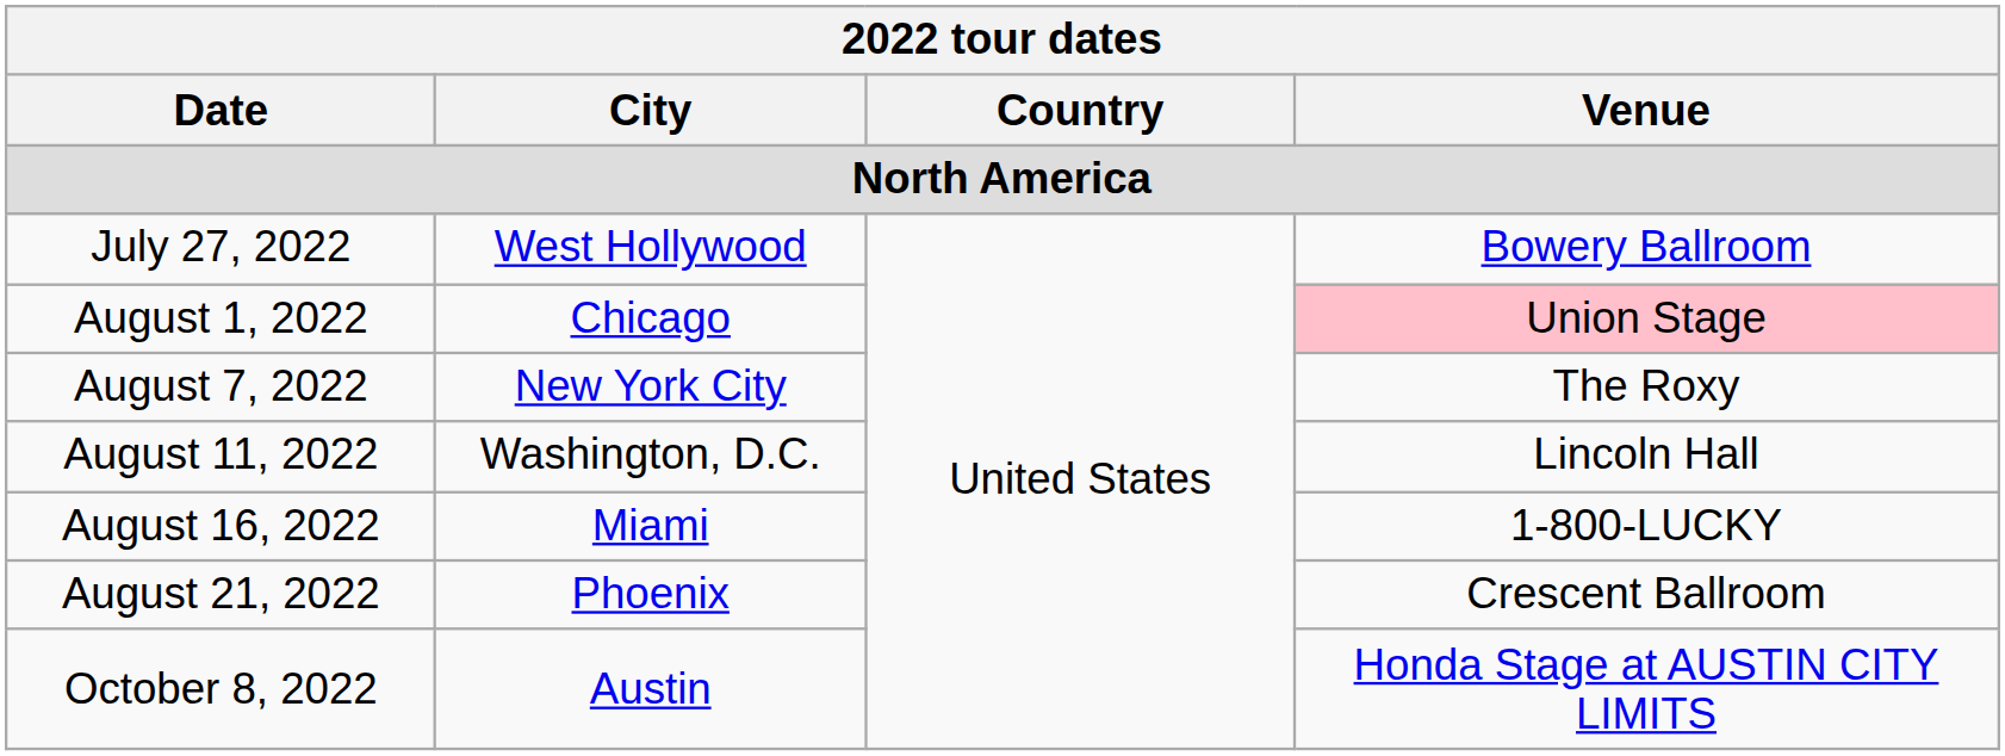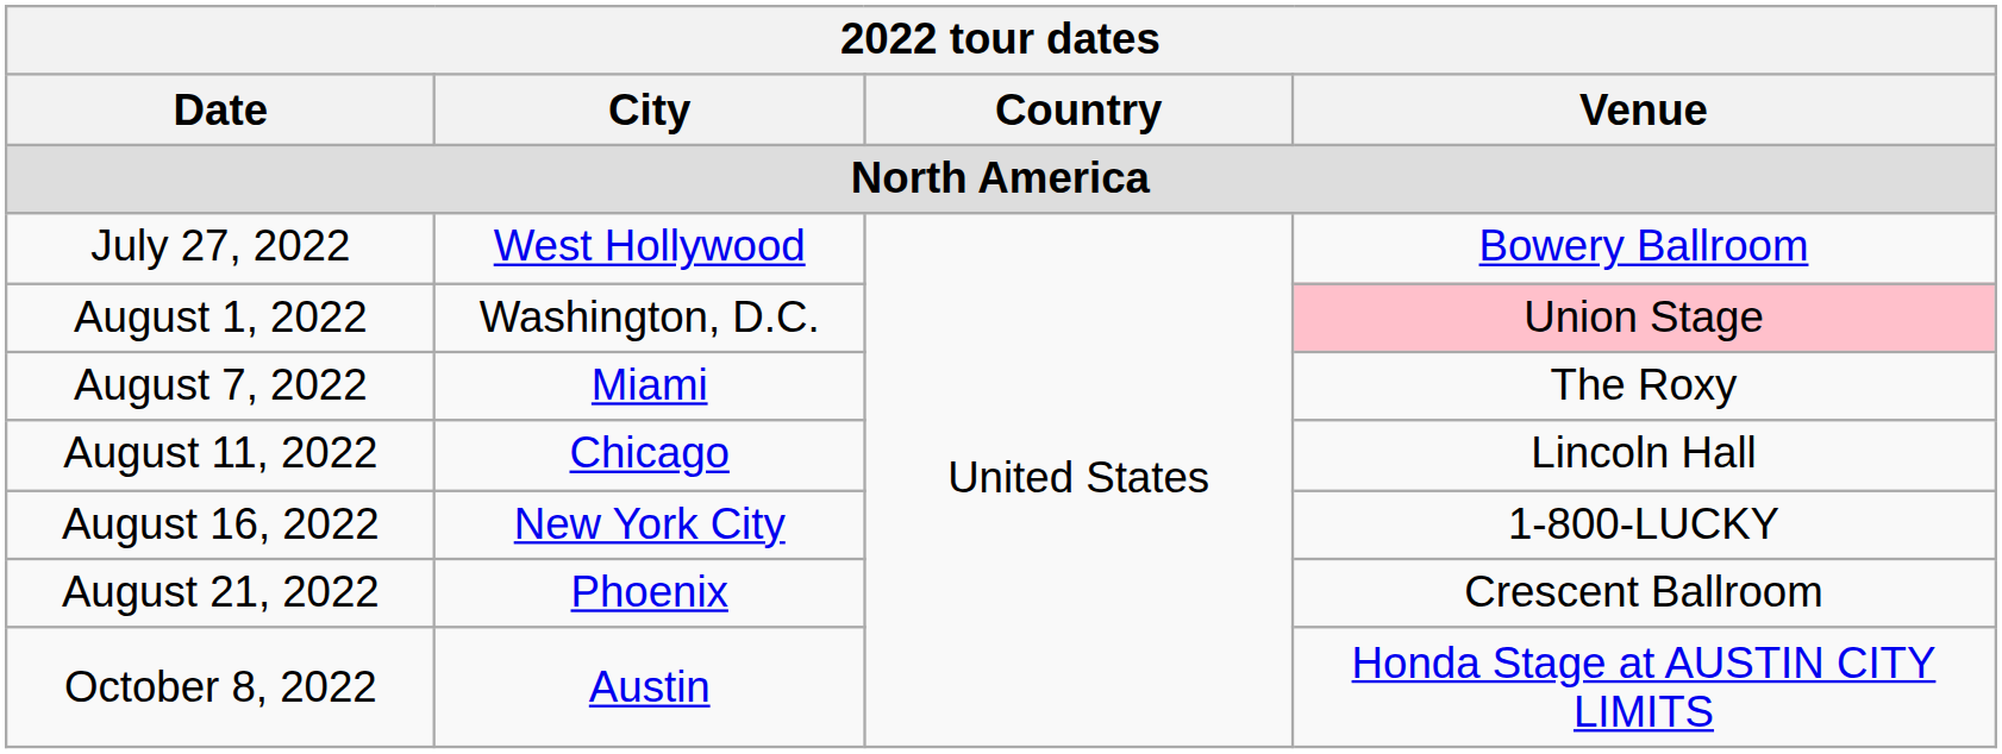 <table class="wikitable collapsible collapsed" style="text-align:center;">
 <tr>
 <th colspan="4" width="700">2022 tour dates</th>
 </tr>
 <tr>
 <th width="150">Date</th>
 <th width="150">City</th>
 <th width="150">Country</th>
 <th width="250">Venue</th>
 </tr>
 <tr bgcolor="#DDDDDD">
 <td colspan="4"><strong>North America</strong></td>
 </tr>
 <tr>
 <td>July 27, 2022</td>
 <td><a href='#'>West Hollywood</a></td>
 <td rowspan="36">United States</td>
 <td><a href='#'>Bowery Ballroom</a></td>
 </tr>
 <tr>
 <td>August 1, 2022</td>
-<td><a href='#'>Chicago</a></td>
+<td>Washington, D.C.</td>
 <td style="background: pink;">Union Stage</td>
 </tr>
 <tr>
 <td>August 7, 2022</td>
-<td><a href='#'>New York City</a></td>
+<td><a href='#'>Miami</a></td>
 <td>The Roxy</td>
 </tr>
 <tr>
 <td>August 11, 2022</td>
-<td>Washington, D.C.</td>
+<td><a href='#'>Chicago</a></td>
 <td>Lincoln Hall</td>
 </tr>
 <tr>
 <td>August 16, 2022</td>
-<td><a href='#'>Miami</a></td>
+<td><a href='#'>New York City</a></td>
 <td>1-800-LUCKY</td>
 </tr>
 <tr>
 <td>August 21, 2022</td>
 <td><a href='#'>Phoenix</a></td>
 <td>Crescent Ballroom</td>
 </tr>
 <tr>
 <td>October 8, 2022</td>
 <td><a href='#'>Austin</a></td>
 <td><a href='#'>Honda Stage at AUSTIN CITY LIMITS</a></td>
 </tr>
 </table>
